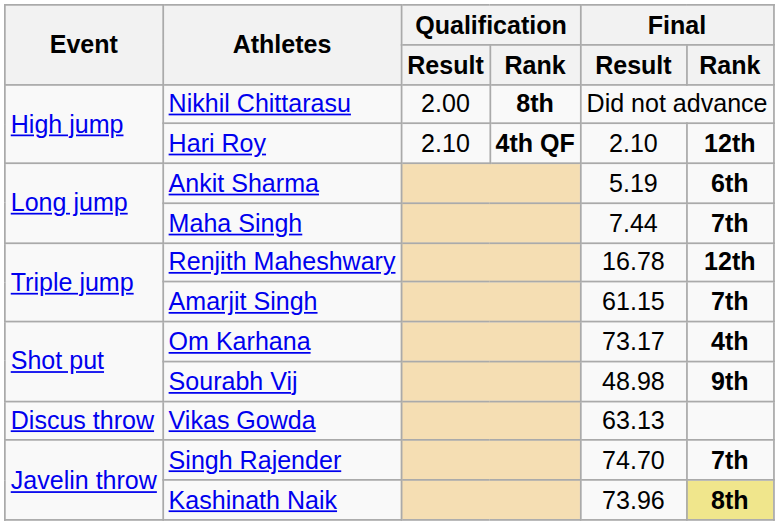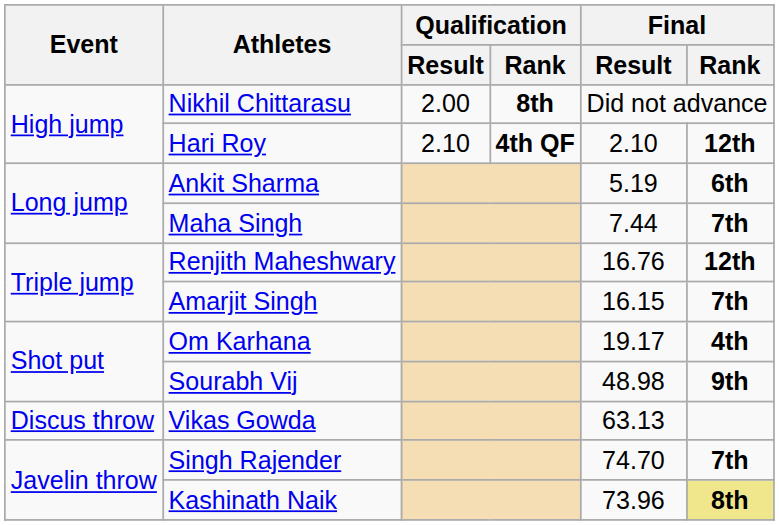 <table class=wikitable style="font-size:90%">
 <tr>
 <th rowspan=2>Event</th>
 <th rowspan=2>Athletes</th>
 <th colspan=2>Qualification</th>
 <th colspan=2>Final</th>
 </tr>
 <tr>
 <th>Result</th>
 <th>Rank</th>
 <th>Result</th>
 <th>Rank</th>
 </tr>
 <tr>
 <td rowspan=2><a href='#'>High jump</a></td>
 <td><a href='#'>Nikhil Chittarasu</a></td>
 <td align=center>2.00</td>
 <td align=center><strong>8th</strong></td>
 <td align=center colspan="4">Did not advance</td>
 </tr>
 <tr>
 <td><a href='#'>Hari Roy</a></td>
 <td align=center>2.10</td>
 <td align=center><strong>4th QF</strong></td>
 <td align=center>2.10</td>
 <td align=center><strong>12th</strong></td>
 </tr>
 <tr>
 <td rowspan=2><a href='#'>Long jump</a></td>
 <td><a href='#'>Ankit Sharma</a></td>
 <td colspan="2" style="text-align:center; background:wheat;"></td>
 <td align=center>5.19</td>
 <td align=center><strong>6th</strong></td>
 </tr>
 <tr>
 <td><a href='#'>Maha Singh</a></td>
 <td colspan="2" style="text-align:center; background:wheat;"></td>
 <td align=center>7.44</td>
 <td align=center><strong>7th</strong></td>
 </tr>
 <tr>
 <td rowspan="2"><a href='#'>Triple jump</a></td>
 <td><a href='#'>Renjith Maheshwary</a></td>
 <td colspan="2" style="text-align:center; background:wheat;"></td>
-<td align=center>16.78</td>
+<td align=center>16.76</td>
 <td align=center><strong>12th</strong></td>
 </tr>
 <tr>
 <td><a href='#'>Amarjit Singh</a></td>
 <td colspan="2" style="text-align:center; background:wheat;"></td>
-<td align=center>61.15</td>
+<td align=center>16.15</td>
 <td align=center><strong>7th</strong></td>
 </tr>
 <tr>
 <td rowspan=2><a href='#'>Shot put</a></td>
 <td><a href='#'>Om Karhana</a></td>
 <td colspan="2" style="text-align:center; background:wheat;"></td>
-<td align=center>73.17</td>
+<td align=center>19.17</td>
 <td align=center><strong>4th</strong></td>
 </tr>
 <tr>
 <td><a href='#'>Sourabh Vij</a></td>
 <td colspan="2" style="text-align:center; background:wheat;"></td>
 <td align=center>48.98</td>
 <td align=center><strong>9th</strong></td>
 </tr>
 <tr>
 <td><a href='#'>Discus throw</a></td>
 <td><a href='#'>Vikas Gowda</a></td>
 <td colspan="2" style="text-align:center; background:wheat;"></td>
 <td align=center>63.13</td>
 <td align=center></td>
 </tr>
 <tr>
 <td rowspan=2><a href='#'>Javelin throw</a></td>
 <td><a href='#'>Singh Rajender</a></td>
 <td colspan="2" style="text-align:center; background:wheat;"></td>
 <td align=center>74.70</td>
 <td align=center><strong>7th</strong></td>
 </tr>
 <tr>
 <td><a href='#'>Kashinath Naik</a></td>
 <td colspan="2" style="text-align:center; background:wheat;"></td>
 <td align=center>73.96</td>
 <td align=center style="background: khaki;"><strong>8th</strong></td>
 </tr>
 </table>
